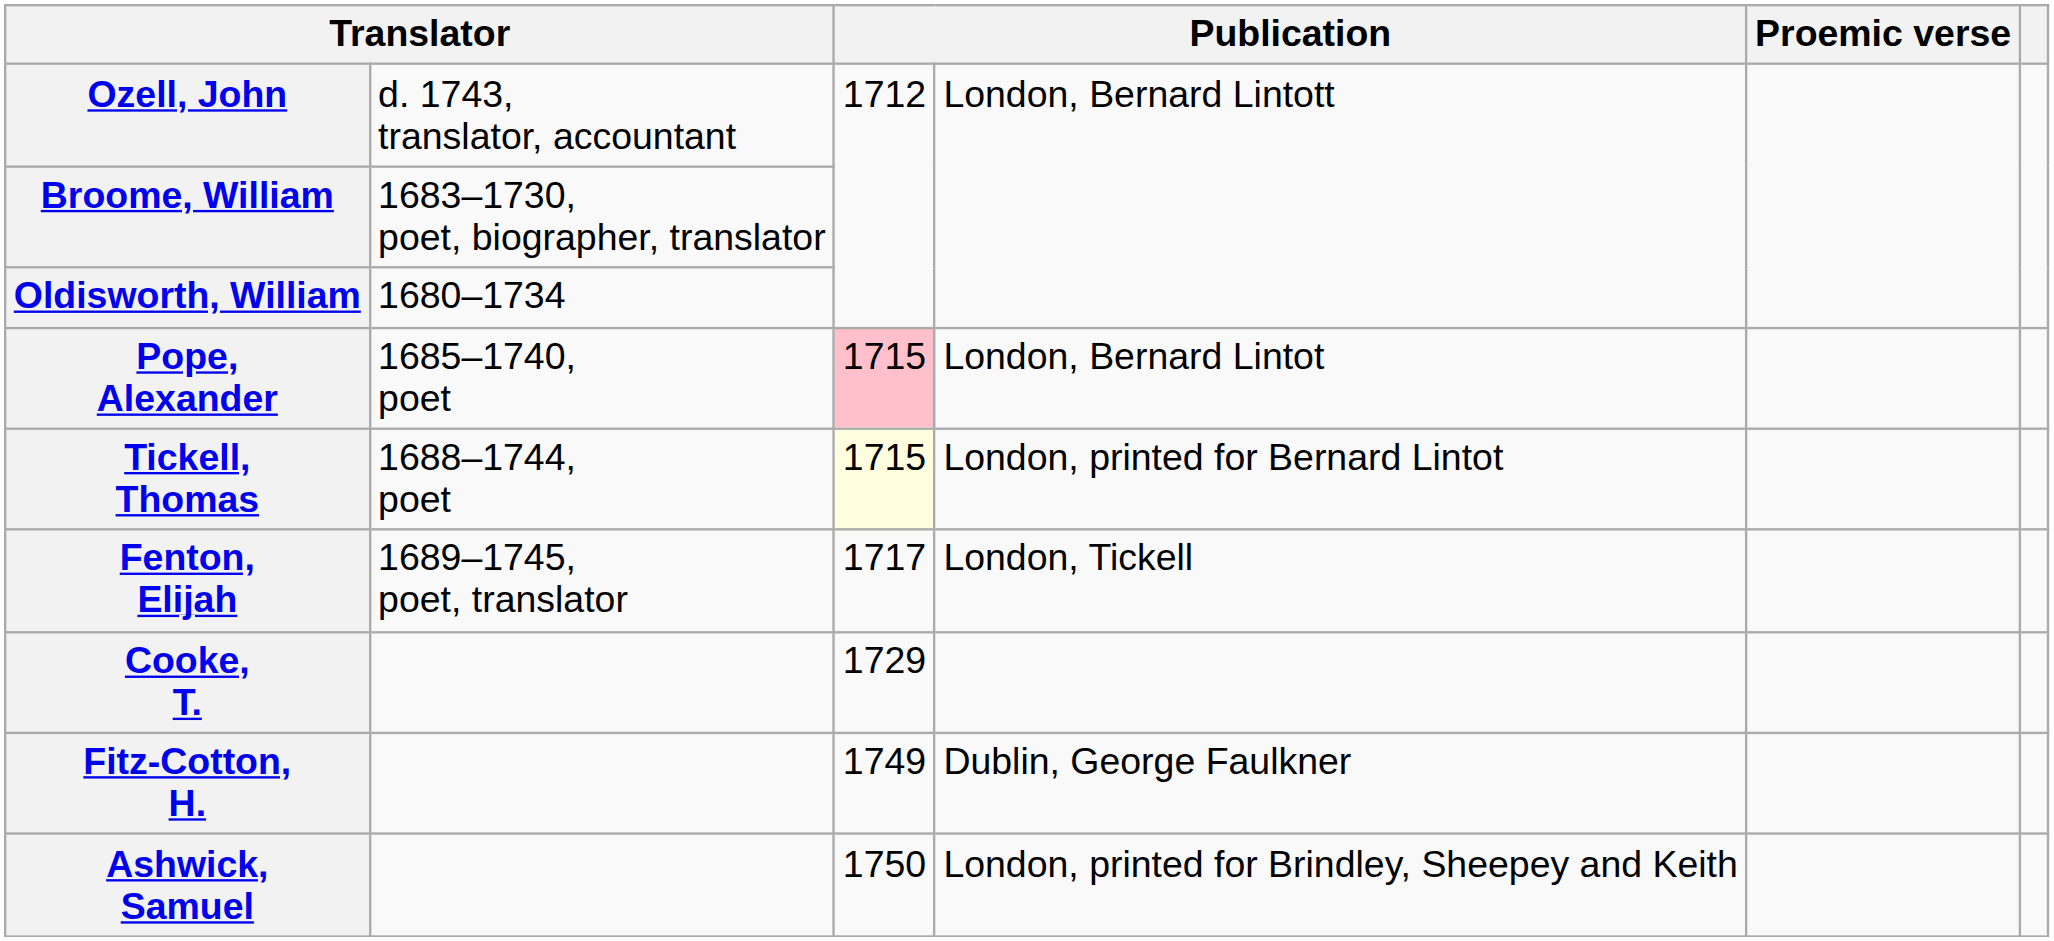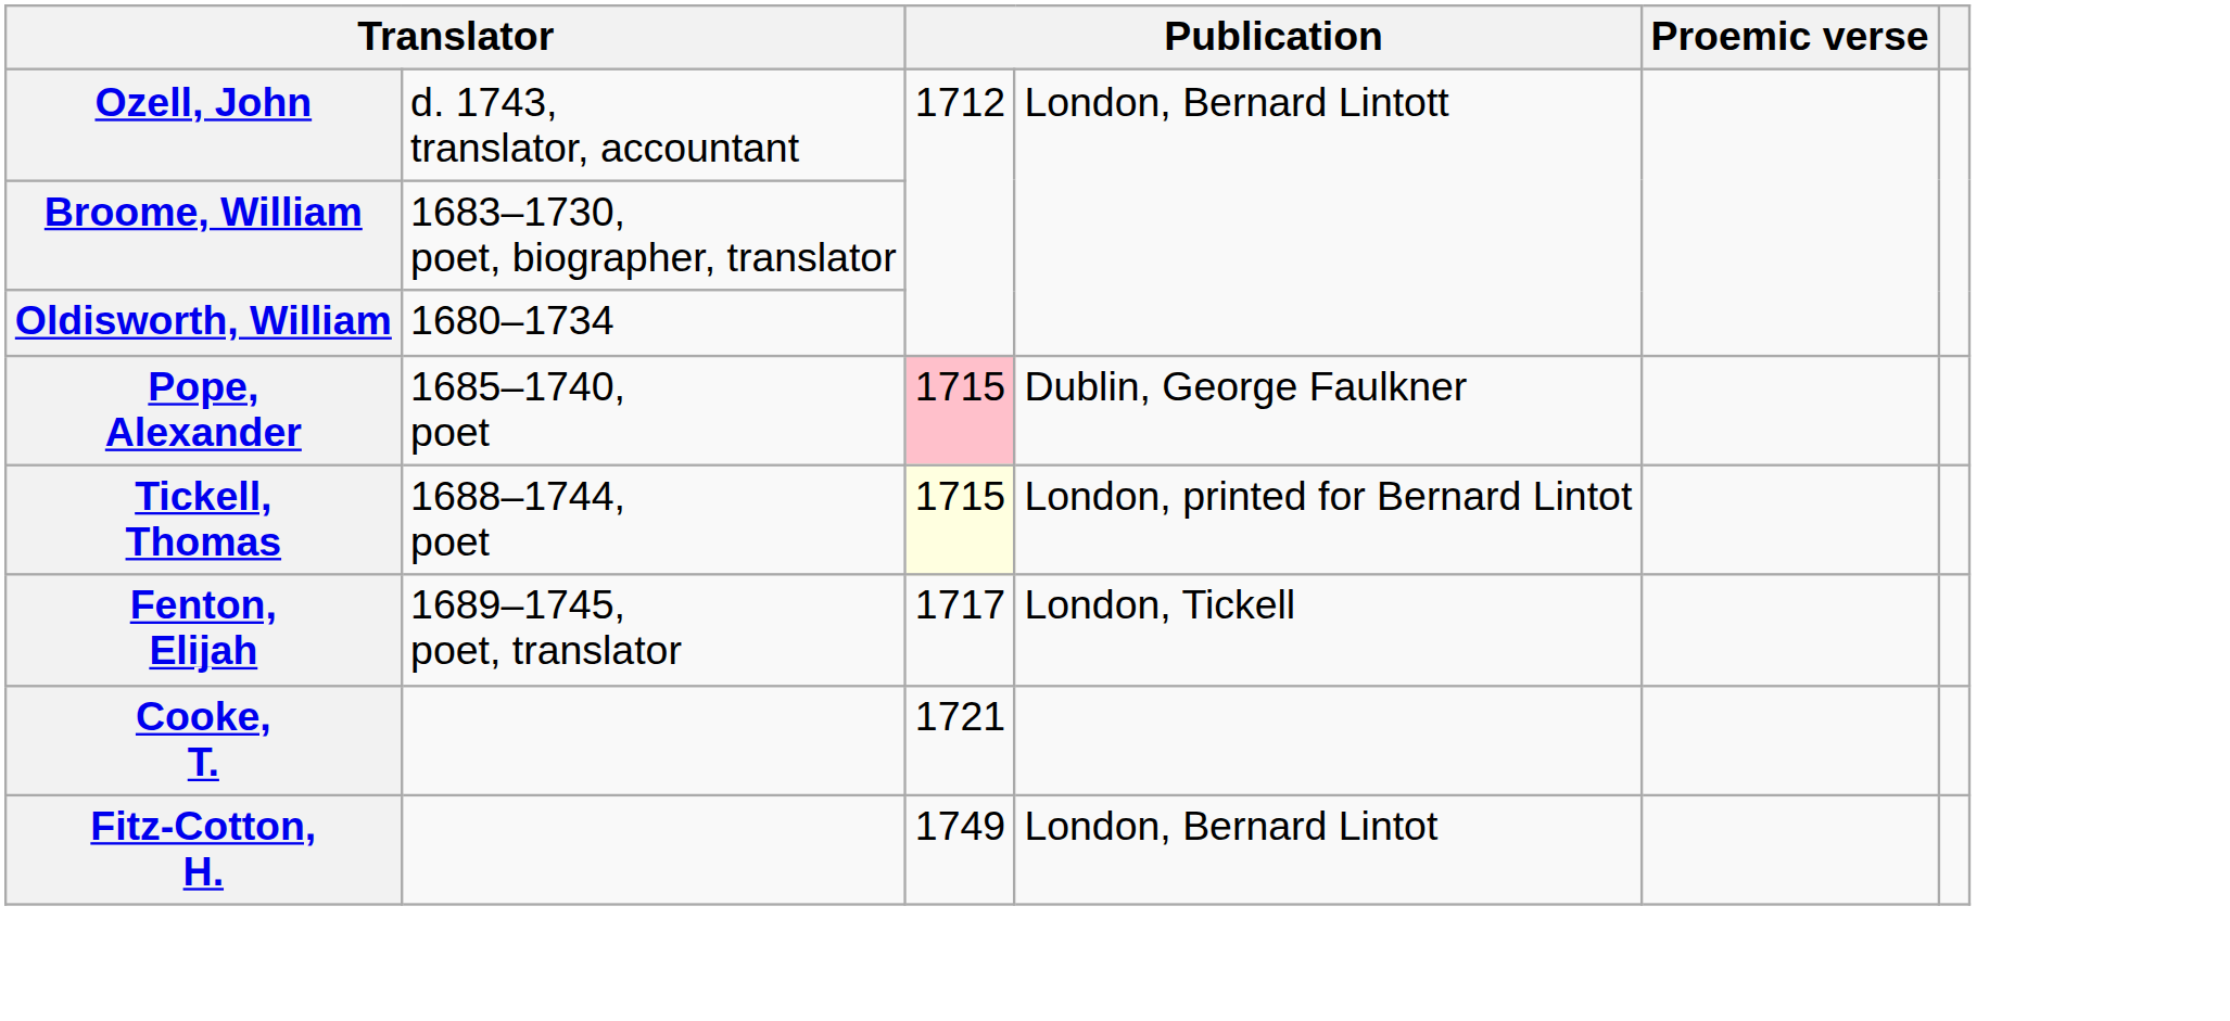 <table class="wikitable" ">
 <tr>
 <th scope="col" colspan="2">Translator</th>
 <th scope="col" colspan="2">Publication</th>
 <th scope="col">Proemic verse</th>
 <th scope="col"></th>
 </tr>
 <tr valign="top">
 <th><a href='#'>Ozell, John</a></th>
 <td>d. 1743,<br>translator, accountant</td>
 <td rowspan="3">1712</td>
 <td rowspan="3">London, Bernard Lintott</td>
 <td rowspan="3"> </td>
 <td rowspan="3"> </td>
 </tr>
 <tr valign="top">
 <th><a href='#'>Broome, William</a></th>
 <td>1683–1730,<br>poet, biographer, translator</td>
 </tr>
 <tr valign="top">
 <th><a href='#'>Oldisworth, William</a></th>
 <td>1680–1734</td>
 </tr>
 <tr valign="top">
 <th><a href='#'>Pope,<br>Alexander</a></th>
 <td>1685–1740,<br>poet</td>
 <td style="background: pink;">1715</td>
-<td>London, Bernard Lintot</td>
+<td>Dublin, George Faulkner</td>
 <td><blockquote></blockquote></td>
 <td></td>
 </tr>
 <tr valign="top">
 <th><a href='#'>Tickell,<br>Thomas</a></th>
 <td>1688–1744,<br>poet</td>
 <td style="background: lightyellow;">1715</td>
 <td>London, printed for Bernard Lintot</td>
 <td><blockquote></blockquote></td>
 <td></td>
 </tr>
 <tr valign="top">
 <th><a href='#'>Fenton,<br>Elijah</a></th>
 <td>1689–1745,<br>poet, translator</td>
 <td>1717</td>
 <td>London, Tickell</td>
 <td> </td>
 <td> </td>
 </tr>
 <tr valign="top">
 <th><a href='#'>Cooke,<br>T.</a></th>
 <td> </td>
-<td>1729</td>
+<td>1721</td>
 <td> </td>
 <td> </td>
 <td> </td>
 </tr>
 <tr valign="top">
 <th><a href='#'>Fitz-Cotton,<br>H.</a></th>
 <td> </td>
 <td>1749</td>
-<td>Dublin, George Faulkner</td>
-<td> </td>
-<td> </td>
-</tr>
-<tr valign="top">
-<th><a href='#'>Ashwick,<br>Samuel</a></th>
-<td> </td>
-<td>1750</td>
-<td>London, printed for Brindley, Sheepey and Keith</td>
+<td>London, Bernard Lintot</td>
 <td> </td>
 <td> </td>
 </tr>
 </table>
